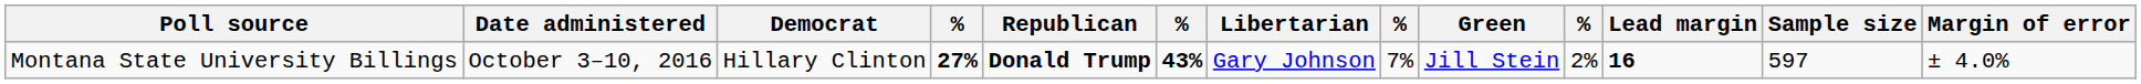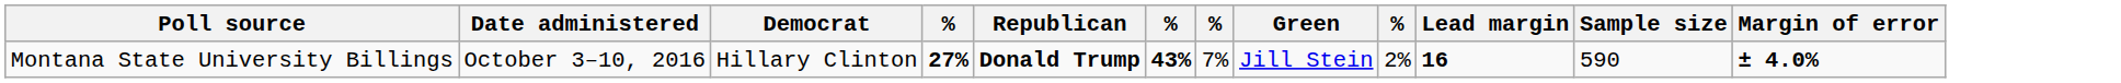 <table class="wikitable">
 <tr valign=bottom>
 <th>Poll source</th>
 <th>Date administered</th>
 <th>Democrat</th>
 <th>%</th>
 <th>Republican</th>
 <th>%</th>
-<th>Libertarian</th>
 <th>%</th>
 <th>Green</th>
 <th>%</th>
 <th>Lead margin</th>
 <th>Sample size</th>
 <th>Margin of error</th>
 </tr>
 <tr>
 <td>Montana State University Billings</td>
 <td>October 3–10, 2016</td>
 <td>Hillary Clinton</td>
 <td><strong>27%</strong></td>
 <td><strong>Donald Trump</strong></td>
 <td><strong>43%</strong></td>
-<td><a href='#'>Gary Johnson</a></td>
 <td>7%</td>
 <td><a href='#'>Jill Stein</a></td>
 <td>2%</td>
 <td><strong>16</strong></td>
-<td>597</td>
-<td>± 4.0%</td>
+<td>590</td>
+<td><strong>± 4.0%</strong></td>
 </tr>
 </table>
